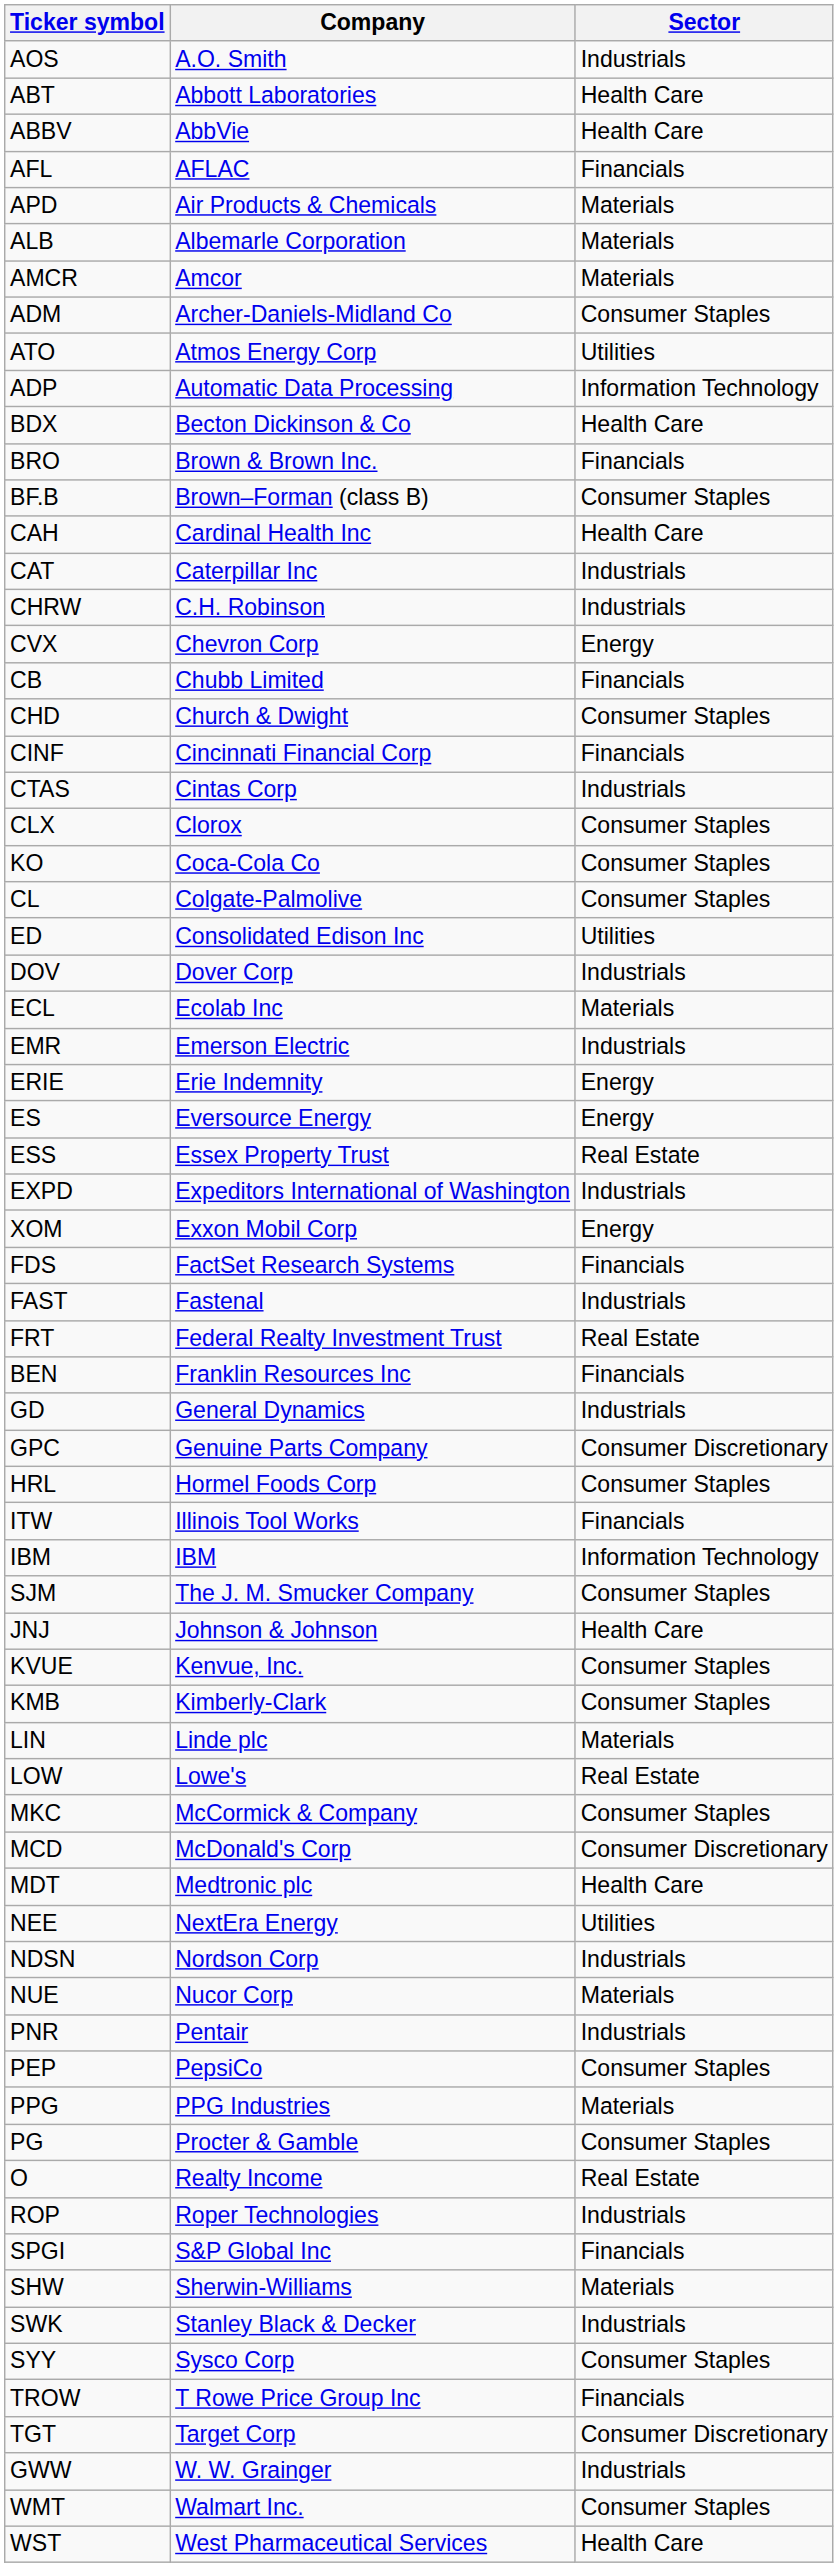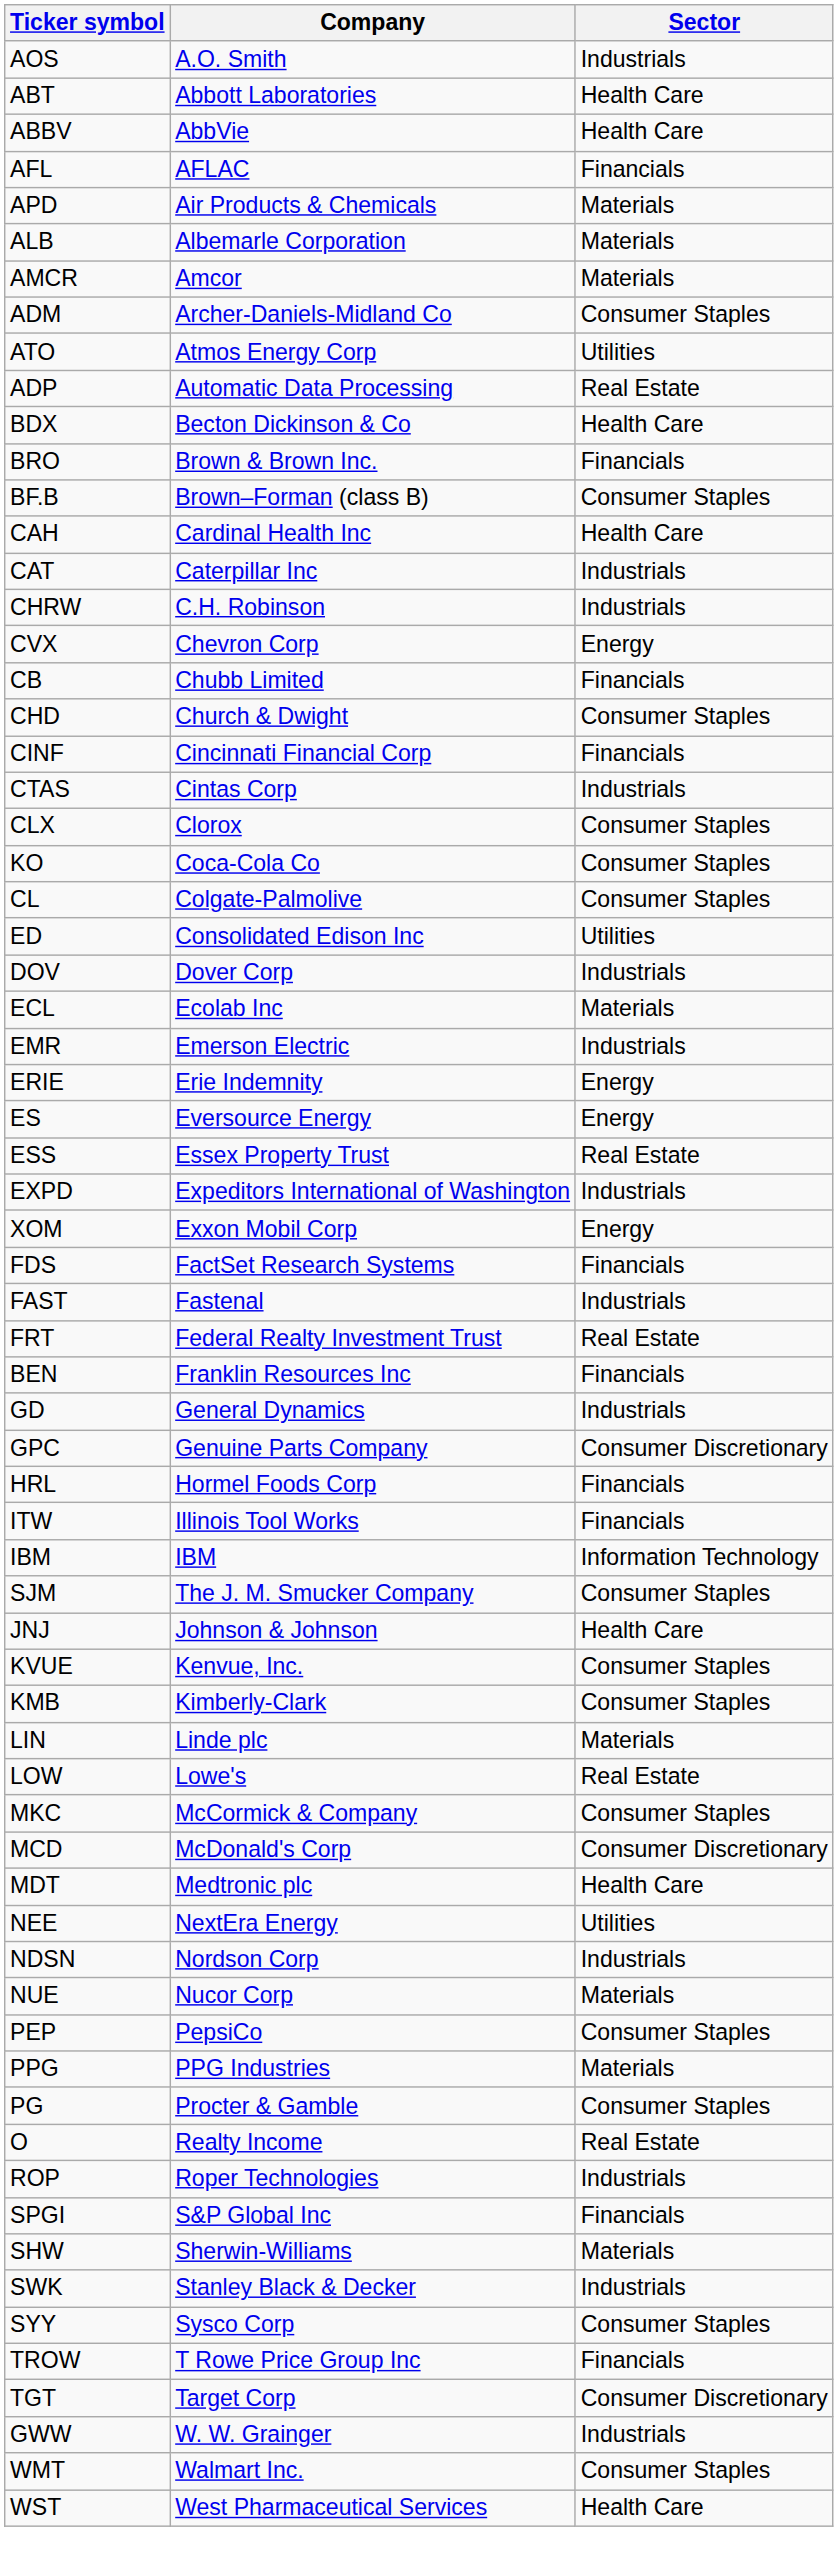 <table class="wikitable sortable" id="constituents">
 <tr>
 <th><a href='#'>Ticker symbol</a></th>
 <th>Company</th>
 <th><a href='#'>Sector</a></th>
 </tr>
 <tr>
 <td>AOS</td>
 <td><a href='#'>A.O. Smith</a></td>
 <td>Industrials</td>
 </tr>
 <tr>
 <td>ABT</td>
 <td><a href='#'>Abbott Laboratories</a></td>
 <td>Health Care</td>
 </tr>
 <tr>
 <td>ABBV</td>
 <td><a href='#'>AbbVie</a></td>
 <td>Health Care</td>
 </tr>
 <tr>
 <td>AFL</td>
 <td><a href='#'>AFLAC</a></td>
 <td>Financials</td>
 </tr>
 <tr>
 <td>APD</td>
 <td><a href='#'>Air Products & Chemicals</a></td>
 <td>Materials</td>
 </tr>
 <tr>
 <td>ALB</td>
 <td><a href='#'>Albemarle Corporation</a></td>
 <td>Materials</td>
 </tr>
 <tr>
 <td>AMCR</td>
 <td><a href='#'>Amcor</a></td>
 <td>Materials</td>
 </tr>
 <tr>
 <td>ADM</td>
 <td><a href='#'>Archer-Daniels-Midland Co</a></td>
 <td>Consumer Staples</td>
 </tr>
 <tr>
 <td>ATO</td>
 <td><a href='#'>Atmos Energy Corp</a></td>
 <td>Utilities</td>
 </tr>
 <tr>
 <td>ADP</td>
 <td><a href='#'>Automatic Data Processing</a></td>
-<td>Information Technology</td>
+<td>Real Estate</td>
 </tr>
 <tr>
 <td>BDX</td>
 <td><a href='#'>Becton Dickinson & Co</a></td>
 <td>Health Care</td>
 </tr>
 <tr>
 <td>BRO</td>
 <td><a href='#'>Brown & Brown Inc.</a></td>
 <td>Financials</td>
 </tr>
 <tr>
 <td>BF.B</td>
 <td><a href='#'>Brown–Forman</a> (class B)</td>
 <td>Consumer Staples</td>
 </tr>
 <tr>
 <td>CAH</td>
 <td><a href='#'>Cardinal Health Inc</a></td>
 <td>Health Care</td>
 </tr>
 <tr>
 <td>CAT</td>
 <td><a href='#'>Caterpillar Inc</a></td>
 <td>Industrials</td>
 </tr>
 <tr>
 <td>CHRW</td>
 <td><a href='#'>C.H. Robinson</a></td>
 <td>Industrials</td>
 </tr>
 <tr>
 <td>CVX</td>
 <td><a href='#'>Chevron Corp</a></td>
 <td>Energy</td>
 </tr>
 <tr>
 <td>CB</td>
 <td><a href='#'>Chubb Limited</a></td>
 <td>Financials</td>
 </tr>
 <tr>
 <td>CHD</td>
 <td><a href='#'>Church & Dwight</a></td>
 <td>Consumer Staples</td>
 </tr>
 <tr>
 <td>CINF</td>
 <td><a href='#'>Cincinnati Financial Corp</a></td>
 <td>Financials</td>
 </tr>
 <tr>
 <td>CTAS</td>
 <td><a href='#'>Cintas Corp</a></td>
 <td>Industrials</td>
 </tr>
 <tr>
 <td>CLX</td>
 <td><a href='#'>Clorox</a></td>
 <td>Consumer Staples</td>
 </tr>
 <tr>
 <td>KO</td>
 <td><a href='#'>Coca-Cola Co</a></td>
 <td>Consumer Staples</td>
 </tr>
 <tr>
 <td>CL</td>
 <td><a href='#'>Colgate-Palmolive</a></td>
 <td>Consumer Staples</td>
 </tr>
 <tr>
 <td>ED</td>
 <td><a href='#'>Consolidated Edison Inc</a></td>
 <td>Utilities</td>
 </tr>
 <tr>
 <td>DOV</td>
 <td><a href='#'>Dover Corp</a></td>
 <td>Industrials</td>
 </tr>
 <tr>
 <td>ECL</td>
 <td><a href='#'>Ecolab Inc</a></td>
 <td>Materials</td>
 </tr>
 <tr>
 <td>EMR</td>
 <td><a href='#'>Emerson Electric</a></td>
 <td>Industrials</td>
 </tr>
 <tr>
 <td>ERIE</td>
 <td><a href='#'>Erie Indemnity</a></td>
 <td>Energy</td>
 </tr>
 <tr>
 <td>ES</td>
 <td><a href='#'>Eversource Energy</a></td>
 <td>Energy</td>
 </tr>
 <tr>
 <td>ESS</td>
 <td><a href='#'>Essex Property Trust</a></td>
 <td>Real Estate</td>
 </tr>
 <tr>
 <td>EXPD</td>
 <td><a href='#'>Expeditors International of Washington</a></td>
 <td>Industrials</td>
 </tr>
 <tr>
 <td>XOM</td>
 <td><a href='#'>Exxon Mobil Corp</a></td>
 <td>Energy</td>
 </tr>
 <tr>
 <td>FDS</td>
 <td><a href='#'>FactSet Research Systems</a></td>
 <td>Financials</td>
 </tr>
 <tr>
 <td>FAST</td>
 <td><a href='#'>Fastenal</a></td>
 <td>Industrials</td>
 </tr>
 <tr>
 <td>FRT</td>
 <td><a href='#'>Federal Realty Investment Trust</a></td>
 <td>Real Estate</td>
 </tr>
 <tr>
 <td>BEN</td>
 <td><a href='#'>Franklin Resources Inc</a></td>
 <td>Financials</td>
 </tr>
 <tr>
 <td>GD</td>
 <td><a href='#'>General Dynamics</a></td>
 <td>Industrials</td>
 </tr>
 <tr>
 <td>GPC</td>
 <td><a href='#'>Genuine Parts Company</a></td>
 <td>Consumer Discretionary</td>
 </tr>
 <tr>
 <td>HRL</td>
 <td><a href='#'>Hormel Foods Corp</a></td>
-<td>Consumer Staples</td>
+<td>Financials</td>
 </tr>
 <tr>
 <td>ITW</td>
 <td><a href='#'>Illinois Tool Works</a></td>
 <td>Financials</td>
 </tr>
 <tr>
 <td>IBM</td>
 <td><a href='#'>IBM</a></td>
 <td>Information Technology</td>
 </tr>
 <tr>
 <td>SJM</td>
 <td><a href='#'>The J. M. Smucker Company</a></td>
 <td>Consumer Staples</td>
 </tr>
 <tr>
 <td>JNJ</td>
 <td><a href='#'>Johnson & Johnson</a></td>
 <td>Health Care</td>
 </tr>
 <tr>
 <td>KVUE</td>
 <td><a href='#'>Kenvue, Inc.</a></td>
 <td>Consumer Staples</td>
 </tr>
 <tr>
 <td>KMB</td>
 <td><a href='#'>Kimberly-Clark</a></td>
 <td>Consumer Staples</td>
 </tr>
 <tr>
 <td>LIN</td>
 <td><a href='#'>Linde plc</a></td>
 <td>Materials</td>
 </tr>
 <tr>
 <td>LOW</td>
 <td><a href='#'>Lowe's</a></td>
 <td>Real Estate</td>
 </tr>
 <tr>
 <td>MKC</td>
 <td><a href='#'>McCormick & Company</a></td>
 <td>Consumer Staples</td>
 </tr>
 <tr>
 <td>MCD</td>
 <td><a href='#'>McDonald's Corp</a></td>
 <td>Consumer Discretionary</td>
 </tr>
 <tr>
 <td>MDT</td>
 <td><a href='#'>Medtronic plc</a></td>
 <td>Health Care</td>
 </tr>
 <tr>
 <td>NEE</td>
 <td><a href='#'>NextEra Energy</a></td>
 <td>Utilities</td>
 </tr>
 <tr>
 <td>NDSN</td>
 <td><a href='#'>Nordson Corp</a></td>
 <td>Industrials</td>
 </tr>
 <tr>
 <td>NUE</td>
 <td><a href='#'>Nucor Corp</a></td>
 <td>Materials</td>
 </tr>
 <tr>
-<td>PNR</td>
-<td><a href='#'>Pentair</a></td>
-<td>Industrials</td>
-</tr>
-<tr>
 <td>PEP</td>
 <td><a href='#'>PepsiCo</a></td>
 <td>Consumer Staples</td>
 </tr>
 <tr>
 <td>PPG</td>
 <td><a href='#'>PPG Industries</a></td>
 <td>Materials</td>
 </tr>
 <tr>
 <td>PG</td>
 <td><a href='#'>Procter & Gamble</a></td>
 <td>Consumer Staples</td>
 </tr>
 <tr>
 <td>O</td>
 <td><a href='#'>Realty Income</a></td>
 <td>Real Estate</td>
 </tr>
 <tr>
 <td>ROP</td>
 <td><a href='#'>Roper Technologies</a></td>
 <td>Industrials</td>
 </tr>
 <tr>
 <td>SPGI</td>
 <td><a href='#'>S&P Global Inc</a></td>
 <td>Financials</td>
 </tr>
 <tr>
 <td>SHW</td>
 <td><a href='#'>Sherwin-Williams</a></td>
 <td>Materials</td>
 </tr>
 <tr>
 <td>SWK</td>
 <td><a href='#'>Stanley Black & Decker</a></td>
 <td>Industrials</td>
 </tr>
 <tr>
 <td>SYY</td>
 <td><a href='#'>Sysco Corp</a></td>
 <td>Consumer Staples</td>
 </tr>
 <tr>
 <td>TROW</td>
 <td><a href='#'>T Rowe Price Group Inc</a></td>
 <td>Financials</td>
 </tr>
 <tr>
 <td>TGT</td>
 <td><a href='#'>Target Corp</a></td>
 <td>Consumer Discretionary</td>
 </tr>
 <tr>
 <td>GWW</td>
 <td><a href='#'>W. W. Grainger</a></td>
 <td>Industrials</td>
 </tr>
 <tr>
 <td>WMT</td>
 <td><a href='#'>Walmart Inc.</a></td>
 <td>Consumer Staples</td>
 </tr>
 <tr>
 <td>WST</td>
 <td><a href='#'>West Pharmaceutical Services</a></td>
 <td>Health Care</td>
 </tr>
 </table>
